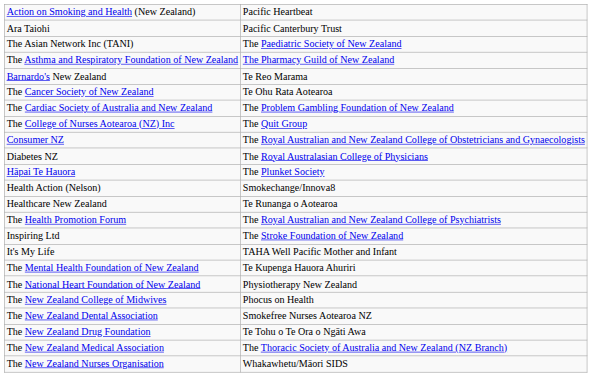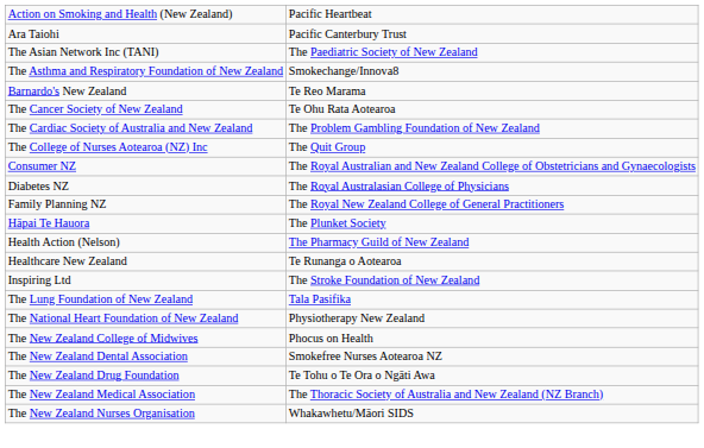 <table class="wikitable">
 <tr>
 <td><a href='#'>Action on Smoking and Health</a> (New Zealand)</td>
 <td>Pacific Heartbeat</td>
 </tr>
 <tr>
 <td>Ara Taiohi</td>
 <td>Pacific Canterbury Trust</td>
 </tr>
 <tr>
 <td>The Asian Network Inc (TANI)</td>
 <td>The <a href='#'>Paediatric Society of New Zealand</a></td>
 </tr>
 <tr>
 <td>The <a href='#'>Asthma and Respiratory Foundation of New Zealand</a></td>
-<td><a href='#'>The Pharmacy Guild of New Zealand</a></td>
+<td>Smokechange/Innova8</td>
 </tr>
 <tr>
 <td><a href='#'>Barnardo's</a> New Zealand</td>
 <td>Te Reo Marama</td>
 </tr>
 <tr>
 <td>The <a href='#'>Cancer Society of New Zealand</a></td>
 <td>Te Ohu Rata Aotearoa</td>
 </tr>
 <tr>
 <td>The <a href='#'>Cardiac Society of Australia and New Zealand</a></td>
 <td>The <a href='#'>Problem Gambling Foundation of New Zealand</a></td>
 </tr>
 <tr>
 <td>The <a href='#'>College of Nurses Aotearoa (NZ) Inc</a></td>
 <td>The <a href='#'>Quit Group</a></td>
 </tr>
 <tr>
 <td><a href='#'>Consumer NZ</a></td>
 <td>The <a href='#'>Royal Australian and New Zealand College of Obstetricians and Gynaecologists</a></td>
 </tr>
 <tr>
 <td>Diabetes NZ</td>
 <td>The <a href='#'>Royal Australasian College of Physicians</a></td>
 </tr>
 <tr>
+<td>Family Planning NZ</td>
+<td>The <a href='#'>Royal New Zealand College of General Practitioners</a></td>
+</tr>
+<tr>
 <td><a href='#'>Hāpai Te Hauora</a></td>
 <td>The <a href='#'>Plunket Society</a></td>
 </tr>
 <tr>
 <td>Health Action (Nelson)</td>
-<td>Smokechange/Innova8</td>
+<td><a href='#'>The Pharmacy Guild of New Zealand</a></td>
 </tr>
 <tr>
 <td>Healthcare New Zealand</td>
 <td>Te Runanga o Aotearoa</td>
 </tr>
 <tr>
-<td>The <a href='#'>Health Promotion Forum</a></td>
-<td>The <a href='#'>Royal Australian and New Zealand College of Psychiatrists</a></td>
-</tr>
-<tr>
 <td>Inspiring Ltd</td>
 <td>The <a href='#'>Stroke Foundation of New Zealand</a></td>
 </tr>
 <tr>
-<td>It's My Life</td>
-<td>TAHA Well Pacific Mother and Infant</td>
-</tr>
-<tr>
-<td>The <a href='#'>Mental Health Foundation of New Zealand</a></td>
-<td>Te Kupenga Hauora Ahuriri</td>
+<td>The <a href='#'>Lung Foundation of New Zealand</a></td>
+<td><a href='#'>Tala Pasifika</a></td>
 </tr>
 <tr>
 <td>The <a href='#'>National Heart Foundation of New Zealand</a></td>
 <td>Physiotherapy New Zealand</td>
 </tr>
 <tr>
 <td>The <a href='#'>New Zealand College of Midwives</a></td>
 <td>Phocus on Health</td>
 </tr>
 <tr>
 <td>The <a href='#'>New Zealand Dental Association</a></td>
 <td>Smokefree Nurses Aotearoa NZ</td>
 </tr>
 <tr>
 <td>The <a href='#'>New Zealand Drug Foundation</a></td>
 <td>Te Tohu o Te Ora o Ngāti Awa</td>
 </tr>
 <tr>
 <td>The <a href='#'>New Zealand Medical Association</a></td>
 <td>The <a href='#'>Thoracic Society of Australia and New Zealand (NZ Branch)</a></td>
 </tr>
 <tr>
 <td>The <a href='#'>New Zealand Nurses Organisation</a></td>
 <td>Whakawhetu/Māori SIDS</td>
 </tr>
 </table>
